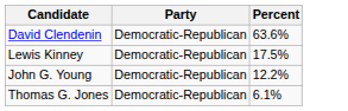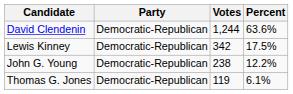 <table class=wikitable>
 <tr>
 <th>Candidate</th>
 <th>Party</th>
+<th>Votes</th>
 <th>Percent</th>
 </tr>
 <tr>
 <td><a href='#'>David Clendenin</a></td>
 <td>Democratic-Republican</td>
+<td>1,244</td>
 <td>63.6%</td>
 </tr>
 <tr>
 <td>Lewis Kinney</td>
 <td>Democratic-Republican</td>
+<td>342</td>
 <td>17.5%</td>
 </tr>
 <tr>
 <td>John G. Young</td>
 <td>Democratic-Republican</td>
+<td>238</td>
 <td>12.2%</td>
 </tr>
 <tr>
 <td>Thomas G. Jones</td>
 <td>Democratic-Republican</td>
+<td>119</td>
 <td>6.1%</td>
 </tr>
 </table>
